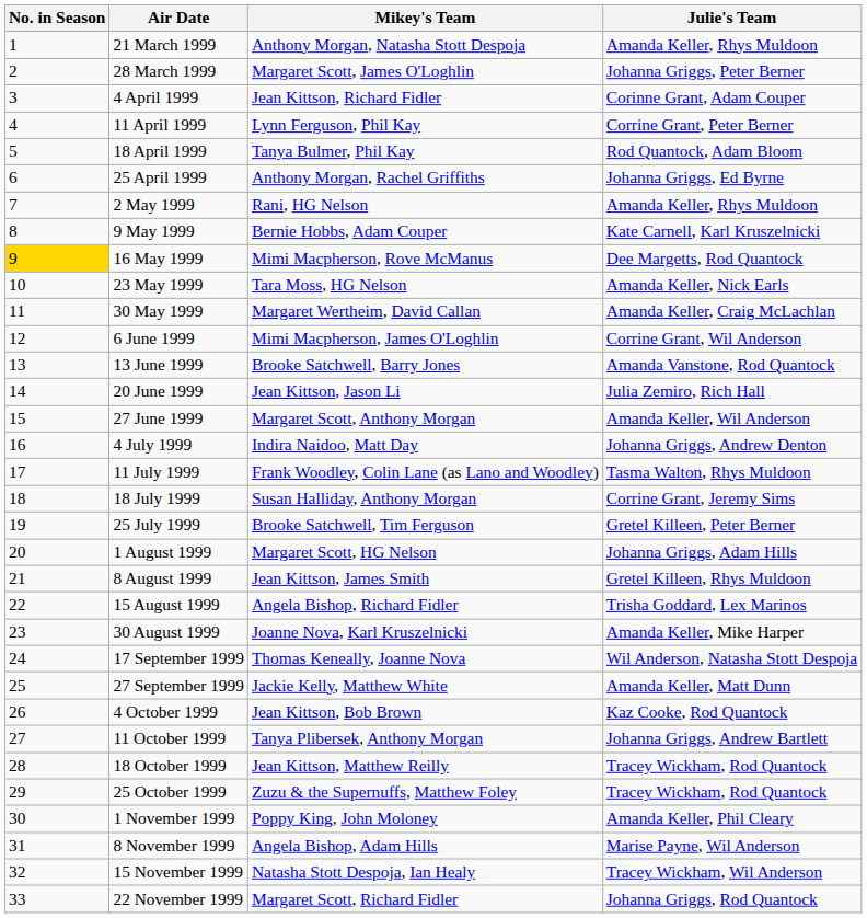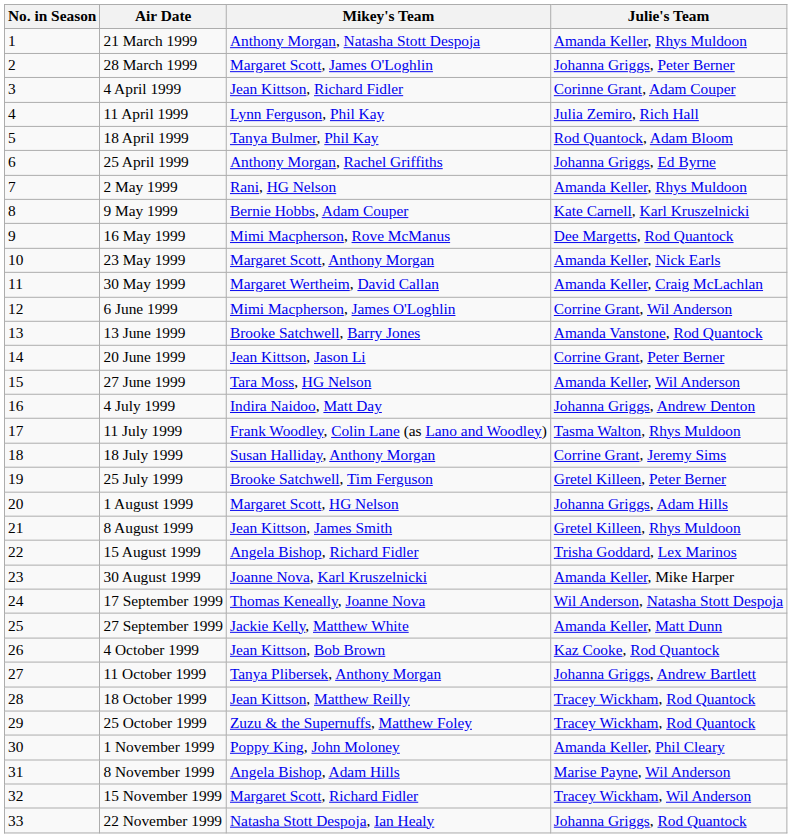 <table class="wikitable">
 <tr>
 <th>No. in Season</th>
 <th>Air Date</th>
 <th>Mikey's Team</th>
 <th>Julie's Team</th>
 </tr>
 <tr>
 <td>1</td>
 <td>21 March 1999</td>
 <td><a href='#'>Anthony Morgan</a>, <a href='#'>Natasha Stott Despoja</a></td>
 <td><a href='#'>Amanda Keller</a>, <a href='#'>Rhys Muldoon</a></td>
 </tr>
 <tr>
 <td>2</td>
 <td>28 March 1999</td>
 <td><a href='#'>Margaret Scott</a>, <a href='#'>James O'Loghlin</a></td>
 <td><a href='#'>Johanna Griggs</a>, <a href='#'>Peter Berner</a></td>
 </tr>
 <tr>
 <td>3</td>
 <td>4 April 1999</td>
 <td><a href='#'>Jean Kittson</a>, <a href='#'>Richard Fidler</a></td>
 <td><a href='#'>Corinne Grant</a>, <a href='#'>Adam Couper</a></td>
 </tr>
 <tr>
 <td>4</td>
 <td>11 April 1999</td>
 <td><a href='#'>Lynn Ferguson</a>, <a href='#'>Phil Kay</a></td>
-<td><a href='#'>Corrine Grant</a>, <a href='#'>Peter Berner</a></td>
+<td><a href='#'>Julia Zemiro</a>, <a href='#'>Rich Hall</a></td>
 </tr>
 <tr>
 <td>5</td>
 <td>18 April 1999</td>
 <td><a href='#'>Tanya Bulmer</a>, <a href='#'>Phil Kay</a></td>
 <td><a href='#'>Rod Quantock</a>, <a href='#'>Adam Bloom</a></td>
 </tr>
 <tr>
 <td>6</td>
 <td>25 April 1999</td>
 <td><a href='#'>Anthony Morgan</a>, <a href='#'>Rachel Griffiths</a></td>
 <td><a href='#'>Johanna Griggs</a>, <a href='#'>Ed Byrne</a></td>
 </tr>
 <tr>
 <td>7</td>
 <td>2 May 1999</td>
 <td><a href='#'>Rani</a>, <a href='#'>HG Nelson</a></td>
 <td><a href='#'>Amanda Keller</a>, <a href='#'>Rhys Muldoon</a></td>
 </tr>
 <tr>
 <td>8</td>
 <td>9 May 1999</td>
 <td><a href='#'>Bernie Hobbs</a>, <a href='#'>Adam Couper</a></td>
 <td><a href='#'>Kate Carnell</a>, <a href='#'>Karl Kruszelnicki</a></td>
 </tr>
 <tr>
-<td style="background: gold;">9</td>
+<td>9</td>
 <td>16 May 1999</td>
 <td><a href='#'>Mimi Macpherson</a>, <a href='#'>Rove McManus</a></td>
 <td><a href='#'>Dee Margetts</a>, <a href='#'>Rod Quantock</a></td>
 </tr>
 <tr>
 <td>10</td>
 <td>23 May 1999</td>
-<td><a href='#'>Tara Moss</a>, <a href='#'>HG Nelson</a></td>
+<td><a href='#'>Margaret Scott</a>, <a href='#'>Anthony Morgan</a></td>
 <td><a href='#'>Amanda Keller</a>, <a href='#'>Nick Earls</a></td>
 </tr>
 <tr>
 <td>11</td>
 <td>30 May 1999</td>
 <td><a href='#'>Margaret Wertheim</a>, <a href='#'>David Callan</a></td>
 <td><a href='#'>Amanda Keller</a>, <a href='#'>Craig McLachlan</a></td>
 </tr>
 <tr>
 <td>12</td>
 <td>6 June 1999</td>
 <td><a href='#'>Mimi Macpherson</a>, <a href='#'>James O'Loghlin</a></td>
 <td><a href='#'>Corrine Grant</a>, <a href='#'>Wil Anderson</a></td>
 </tr>
 <tr>
 <td>13</td>
 <td>13 June 1999</td>
 <td><a href='#'>Brooke Satchwell</a>, <a href='#'>Barry Jones</a></td>
 <td><a href='#'>Amanda Vanstone</a>, <a href='#'>Rod Quantock</a></td>
 </tr>
 <tr>
 <td>14</td>
 <td>20 June 1999</td>
 <td><a href='#'>Jean Kittson</a>, <a href='#'>Jason Li</a></td>
-<td><a href='#'>Julia Zemiro</a>, <a href='#'>Rich Hall</a></td>
+<td><a href='#'>Corrine Grant</a>, <a href='#'>Peter Berner</a></td>
 </tr>
 <tr>
 <td>15</td>
 <td>27 June 1999</td>
-<td><a href='#'>Margaret Scott</a>, <a href='#'>Anthony Morgan</a></td>
+<td><a href='#'>Tara Moss</a>, <a href='#'>HG Nelson</a></td>
 <td><a href='#'>Amanda Keller</a>, <a href='#'>Wil Anderson</a></td>
 </tr>
 <tr>
 <td>16</td>
 <td>4 July 1999</td>
 <td><a href='#'>Indira Naidoo</a>, <a href='#'>Matt Day</a></td>
 <td><a href='#'>Johanna Griggs</a>, <a href='#'>Andrew Denton</a></td>
 </tr>
 <tr>
 <td>17</td>
 <td>11 July 1999</td>
 <td><a href='#'>Frank Woodley</a>, <a href='#'>Colin Lane</a> (as <a href='#'>Lano and Woodley</a>)</td>
 <td><a href='#'>Tasma Walton</a>, <a href='#'>Rhys Muldoon</a></td>
 </tr>
 <tr>
 <td>18</td>
 <td>18 July 1999</td>
 <td><a href='#'>Susan Halliday</a>, <a href='#'>Anthony Morgan</a></td>
 <td><a href='#'>Corrine Grant</a>, <a href='#'>Jeremy Sims</a></td>
 </tr>
 <tr>
 <td>19</td>
 <td>25 July 1999</td>
 <td><a href='#'>Brooke Satchwell</a>, <a href='#'>Tim Ferguson</a></td>
 <td><a href='#'>Gretel Killeen</a>, <a href='#'>Peter Berner</a></td>
 </tr>
 <tr>
 <td>20</td>
 <td>1 August 1999</td>
 <td><a href='#'>Margaret Scott</a>, <a href='#'>HG Nelson</a></td>
 <td><a href='#'>Johanna Griggs</a>, <a href='#'>Adam Hills</a></td>
 </tr>
 <tr>
 <td>21</td>
 <td>8 August 1999</td>
 <td><a href='#'>Jean Kittson</a>, <a href='#'>James Smith</a></td>
 <td><a href='#'>Gretel Killeen</a>, <a href='#'>Rhys Muldoon</a></td>
 </tr>
 <tr>
 <td>22</td>
 <td>15 August 1999</td>
 <td><a href='#'>Angela Bishop</a>, <a href='#'>Richard Fidler</a></td>
 <td><a href='#'>Trisha Goddard</a>, <a href='#'>Lex Marinos</a></td>
 </tr>
 <tr>
 <td>23</td>
 <td>30 August 1999</td>
 <td><a href='#'>Joanne Nova</a>, <a href='#'>Karl Kruszelnicki</a></td>
 <td><a href='#'>Amanda Keller</a>, Mike Harper</td>
 </tr>
 <tr>
 <td>24</td>
 <td>17 September 1999</td>
 <td><a href='#'>Thomas Keneally</a>, <a href='#'>Joanne Nova</a></td>
 <td><a href='#'>Wil Anderson</a>, <a href='#'>Natasha Stott Despoja</a></td>
 </tr>
 <tr>
 <td>25</td>
 <td>27 September 1999</td>
 <td><a href='#'>Jackie Kelly</a>, <a href='#'>Matthew White</a></td>
 <td><a href='#'>Amanda Keller</a>, <a href='#'>Matt Dunn</a></td>
 </tr>
 <tr>
 <td>26</td>
 <td>4 October 1999</td>
 <td><a href='#'>Jean Kittson</a>, <a href='#'>Bob Brown</a></td>
 <td><a href='#'>Kaz Cooke</a>, <a href='#'>Rod Quantock</a></td>
 </tr>
 <tr>
 <td>27</td>
 <td>11 October 1999</td>
 <td><a href='#'>Tanya Plibersek</a>, <a href='#'>Anthony Morgan</a></td>
 <td><a href='#'>Johanna Griggs</a>, <a href='#'>Andrew Bartlett</a></td>
 </tr>
 <tr>
 <td>28</td>
 <td>18 October 1999</td>
 <td><a href='#'>Jean Kittson</a>, <a href='#'>Matthew Reilly</a></td>
 <td><a href='#'>Tracey Wickham</a>, <a href='#'>Rod Quantock</a></td>
 </tr>
 <tr>
 <td>29</td>
 <td>25 October 1999</td>
 <td><a href='#'>Zuzu & the Supernuffs</a>, <a href='#'>Matthew Foley</a></td>
 <td><a href='#'>Tracey Wickham</a>, <a href='#'>Rod Quantock</a></td>
 </tr>
 <tr>
 <td>30</td>
 <td>1 November 1999</td>
 <td><a href='#'>Poppy King</a>, <a href='#'>John Moloney</a></td>
 <td><a href='#'>Amanda Keller</a>, <a href='#'>Phil Cleary</a></td>
 </tr>
 <tr>
 <td>31</td>
 <td>8 November 1999</td>
 <td><a href='#'>Angela Bishop</a>, <a href='#'>Adam Hills</a></td>
 <td><a href='#'>Marise Payne</a>, <a href='#'>Wil Anderson</a></td>
 </tr>
 <tr>
 <td>32</td>
 <td>15 November 1999</td>
-<td><a href='#'>Natasha Stott Despoja</a>, <a href='#'>Ian Healy</a></td>
+<td><a href='#'>Margaret Scott</a>, <a href='#'>Richard Fidler</a></td>
 <td><a href='#'>Tracey Wickham</a>, <a href='#'>Wil Anderson</a></td>
 </tr>
 <tr>
 <td>33</td>
 <td>22 November 1999</td>
-<td><a href='#'>Margaret Scott</a>, <a href='#'>Richard Fidler</a></td>
+<td><a href='#'>Natasha Stott Despoja</a>, <a href='#'>Ian Healy</a></td>
 <td><a href='#'>Johanna Griggs</a>, <a href='#'>Rod Quantock</a></td>
 </tr>
 </table>
